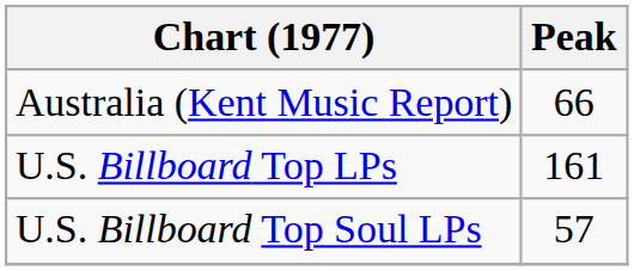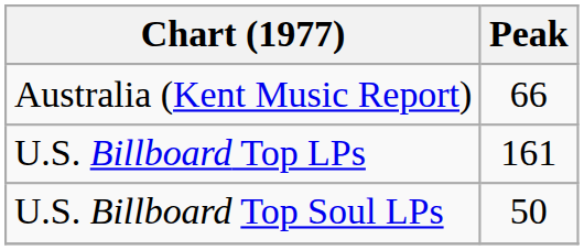 <table class="wikitable">
 <tr>
 <th>Chart (1977)</th>
 <th>Peak<br></th>
 </tr>
 <tr>
 <td>Australia (<a href='#'>Kent Music Report</a>)</td>
 <td style="text-align:center;">66</td>
 </tr>
 <tr>
 <td>U.S. <a href='#'><em>Billboard</em> Top LPs</a></td>
 <td align="center">161</td>
 </tr>
 <tr>
 <td>U.S. <em>Billboard</em> <a href='#'>Top Soul LPs</a></td>
-<td align="center">57</td>
+<td align="center">50</td>
 </tr>
 <tr>
 </tr>
 </table>
